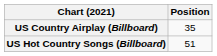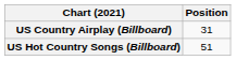 <table class="wikitable sortable plainrowheaders" style="text-align:center">
 <tr>
 <th>Chart (2021)</th>
 <th>Position</th>
 </tr>
 <tr>
 <th scope="row">US Country Airplay (<em>Billboard</em>)</th>
-<td>35</td>
+<td>31</td>
 </tr>
 <tr>
 <th scope="row">US Hot Country Songs (<em>Billboard</em>)</th>
 <td>51</td>
 </tr>
 </table>
